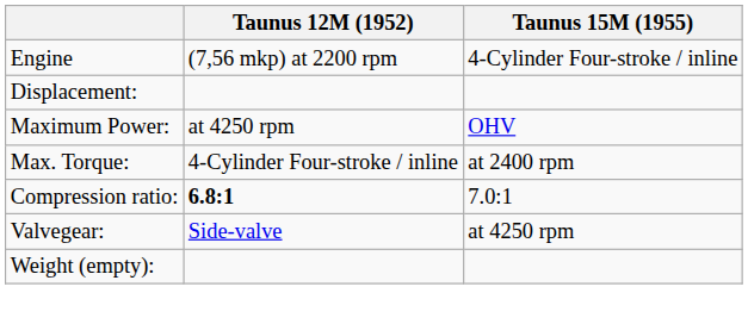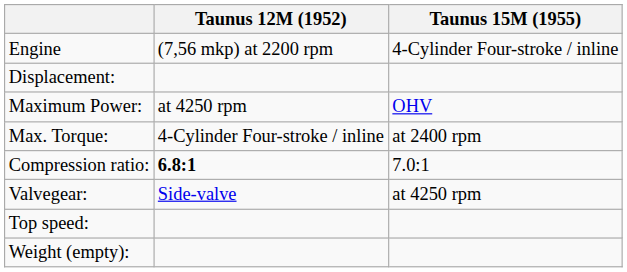 <table class="wikitable defaultcenter col1left">
 <tr>
 <th></th>
 <th>Taunus 12M (1952)</th>
 <th>Taunus 15M (1955)</th>
 </tr>
 <tr>
 <td>Engine</td>
 <td> (7,56 mkp) at 2200 rpm</td>
 <td>4-Cylinder Four-stroke / inline</td>
 </tr>
 <tr>
 <td>Displacement:</td>
 <td></td>
 <td></td>
 </tr>
 <tr>
 <td>Maximum Power:</td>
 <td> at 4250 rpm</td>
 <td><a href='#'>OHV</a></td>
 </tr>
 <tr>
 <td>Max. Torque:</td>
 <td>4-Cylinder Four-stroke / inline</td>
 <td> at 2400 rpm</td>
 </tr>
 <tr>
 <td>Compression ratio:</td>
 <td><strong>6.8:1</strong></td>
 <td>7.0:1</td>
 </tr>
 <tr>
 <td>Valvegear:</td>
 <td><a href='#'>Side-valve</a></td>
 <td> at 4250 rpm</td>
 </tr>
 <tr>
+<td>Top speed:</td>
+<td></td>
+<td></td>
+</tr>
+<tr>
 <td>Weight (empty):</td>
 <td></td>
 <td></td>
 </tr>
 </table>
